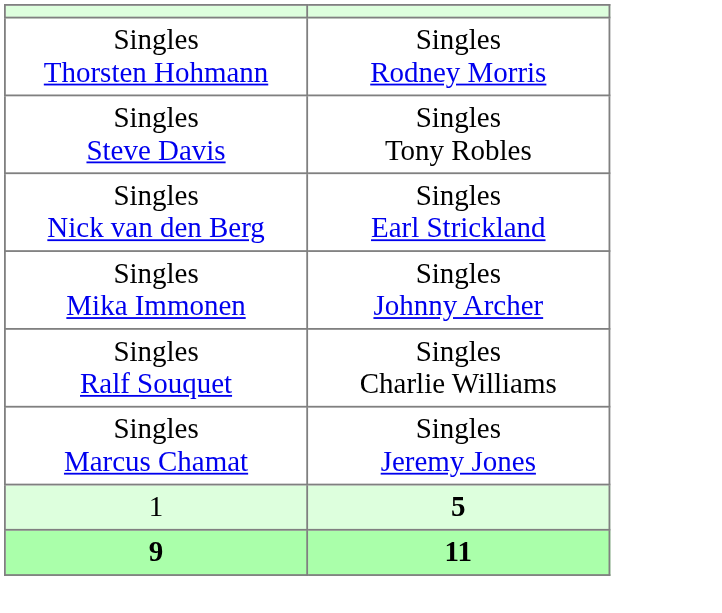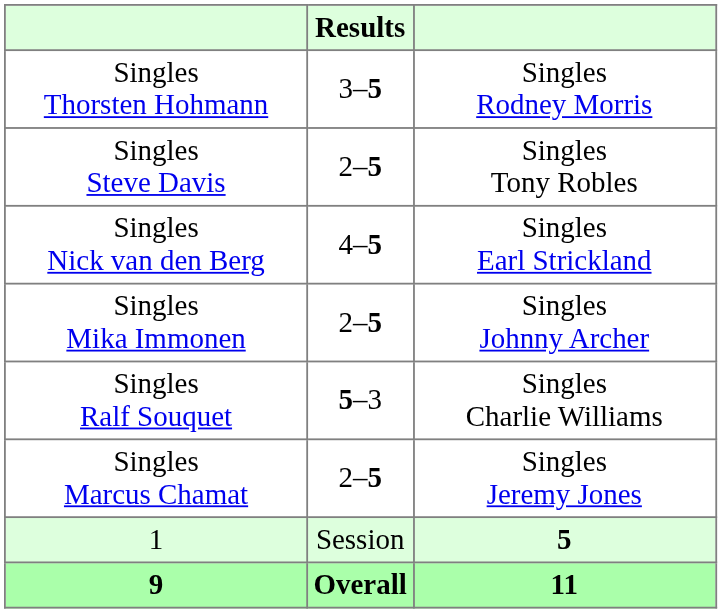 <table border="1" cellpadding="3" style="border-collapse: collapse;">
 <tr bgcolor="#ddffdd">
 <th width="160"></th>
+<th>Results</th>
 <th width="160"></th>
 </tr>
 <tr>
 <td align="center">Singles<br><a href='#'>Thorsten Hohmann</a></td>
+<td align="center">3–<strong>5</strong></td>
 <td align="center">Singles<br><a href='#'>Rodney Morris</a></td>
 </tr>
 <tr>
 <td align="center">Singles<br><a href='#'>Steve Davis</a></td>
+<td align="center">2–<strong>5</strong></td>
 <td align="center">Singles<br>Tony Robles</td>
 </tr>
 <tr>
 <td align="center">Singles<br><a href='#'>Nick van den Berg</a></td>
+<td align="center">4–<strong>5</strong></td>
 <td align="center">Singles<br><a href='#'>Earl Strickland</a></td>
 </tr>
 <tr>
 <td align="center">Singles<br><a href='#'>Mika Immonen</a></td>
+<td align="center">2–<strong>5</strong></td>
 <td align="center">Singles<br><a href='#'>Johnny Archer</a></td>
 </tr>
 <tr>
 <td align="center">Singles<br><a href='#'>Ralf Souquet</a></td>
+<td align="center"><strong>5</strong>–3</td>
 <td align="center">Singles<br>Charlie Williams</td>
 </tr>
 <tr>
 <td align="center">Singles<br><a href='#'>Marcus Chamat</a></td>
+<td align="center">2–<strong>5</strong></td>
 <td align="center">Singles<br><a href='#'>Jeremy Jones</a></td>
 </tr>
 <tr bgcolor="#ddffdd">
 <td align="center">1</td>
+<td align="center">Session</td>
 <td align="center"><strong>5</strong></td>
 </tr>
 <tr bgcolor="#aaffaa">
 <th align="center">9</th>
+<th align="center">Overall</th>
 <th align="center">11</th>
 </tr>
 </table>
